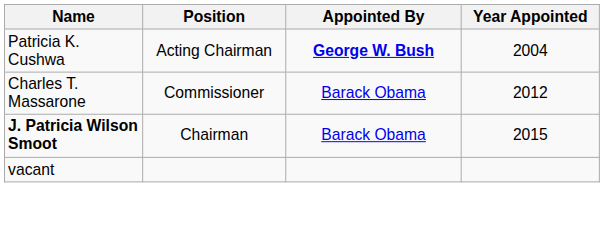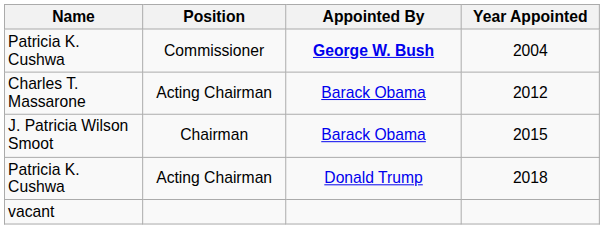 <table class="wikitable" style="text-align:center">
 <tr>
 <th width=150>Name</th>
 <th width=150>Position</th>
 <th width=200>Appointed By</th>
 <th width=150>Year Appointed</th>
 </tr>
 <tr>
 <td style="text-align:left;">Patricia K. Cushwa</td>
-<td>Acting Chairman</td>
+<td>Commissioner</td>
 <td><strong><a href='#'>George W. Bush</a></strong></td>
 <td>2004</td>
 </tr>
 <tr>
 <td style="text-align:left;">Charles T. Massarone</td>
-<td>Commissioner</td>
+<td>Acting Chairman</td>
 <td><a href='#'>Barack Obama</a></td>
 <td>2012</td>
 </tr>
 <tr>
-<td style="text-align:left;"><strong>J. Patricia Wilson Smoot</strong></td>
+<td style="text-align:left;">J. Patricia Wilson Smoot</td>
 <td>Chairman</td>
 <td><a href='#'>Barack Obama</a></td>
 <td>2015</td>
+</tr>
+<tr>
+<td style="text-align:left;">Patricia K. Cushwa</td>
+<td>Acting Chairman</td>
+<td><a href='#'>Donald Trump</a></td>
+<td>2018</td>
 </tr>
 <tr>
 <td style="text-align:left;">vacant</td>
 <td></td>
 <td></td>
 <td></td>
 </tr>
 </table>
